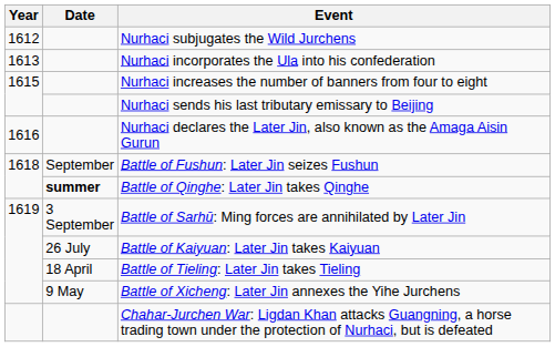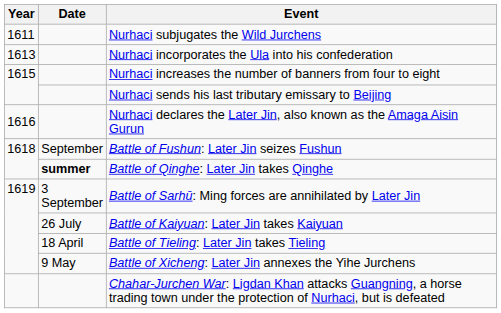 <table class="wikitable" style="width:100%;">
 <tr>
 <th style="width:6%">Year</th>
 <th style="width:10%">Date</th>
 <th>Event</th>
 </tr>
 <tr>
-<td>1612</td>
+<td>1611</td>
 <td></td>
 <td><a href='#'>Nurhaci</a> subjugates the <a href='#'>Wild Jurchens</a></td>
 </tr>
 <tr>
 <td>1613</td>
 <td></td>
 <td><a href='#'>Nurhaci</a> incorporates the <a href='#'>Ula</a> into his confederation</td>
 </tr>
 <tr>
 <td rowspan="2" style="vertical-align:top;">1615</td>
 <td></td>
 <td><a href='#'>Nurhaci</a> increases the number of banners from four to eight</td>
 </tr>
 <tr>
 <td></td>
 <td><a href='#'>Nurhaci</a> sends his last tributary emissary to <a href='#'>Beijing</a></td>
 </tr>
 <tr>
 <td>1616</td>
 <td></td>
 <td><a href='#'>Nurhaci</a> declares the <a href='#'>Later Jin</a>, also known as the <a href='#'>Amaga Aisin Gurun</a></td>
 </tr>
 <tr>
 <td rowspan="2" valign="top">1618</td>
 <td>September</td>
 <td><em><a href='#'>Battle of Fushun</a></em>: <a href='#'>Later Jin</a> seizes <a href='#'>Fushun</a></td>
 </tr>
 <tr>
 <td><strong>summer</strong></td>
 <td><em><a href='#'>Battle of Qinghe</a></em>: <a href='#'>Later Jin</a> takes <a href='#'>Qinghe</a></td>
 </tr>
 <tr>
 <td rowspan="4" valign="top">1619</td>
 <td>3 September</td>
 <td><em><a href='#'>Battle of Sarhū</a></em>: Ming forces are annihilated by <a href='#'>Later Jin</a></td>
 </tr>
 <tr>
 <td>26 July</td>
 <td><em><a href='#'>Battle of Kaiyuan</a></em>: <a href='#'>Later Jin</a> takes <a href='#'>Kaiyuan</a></td>
 </tr>
 <tr>
 <td>18 April</td>
 <td><em><a href='#'>Battle of Tieling</a></em>: <a href='#'>Later Jin</a> takes <a href='#'>Tieling</a></td>
 </tr>
 <tr>
 <td>9 May</td>
 <td><em><a href='#'>Battle of Xicheng</a></em>: <a href='#'>Later Jin</a> annexes the Yihe Jurchens</td>
 </tr>
 <tr>
 <td></td>
 <td></td>
 <td><em><a href='#'>Chahar-Jurchen War</a></em>: <a href='#'>Ligdan Khan</a> attacks <a href='#'>Guangning</a>, a horse trading town under the protection of <a href='#'>Nurhaci</a>, but is defeated</td>
 </tr>
 </table>
